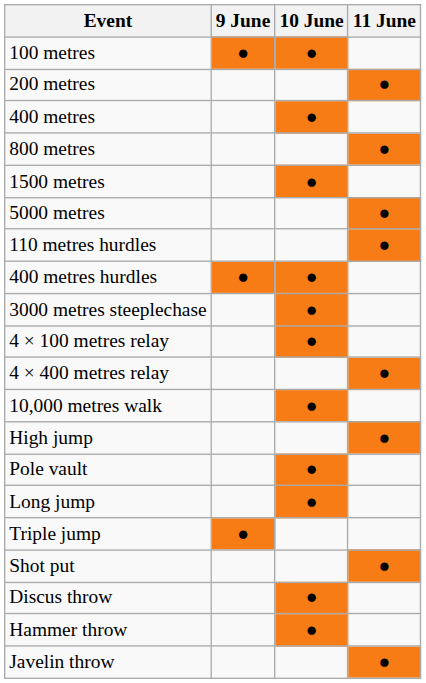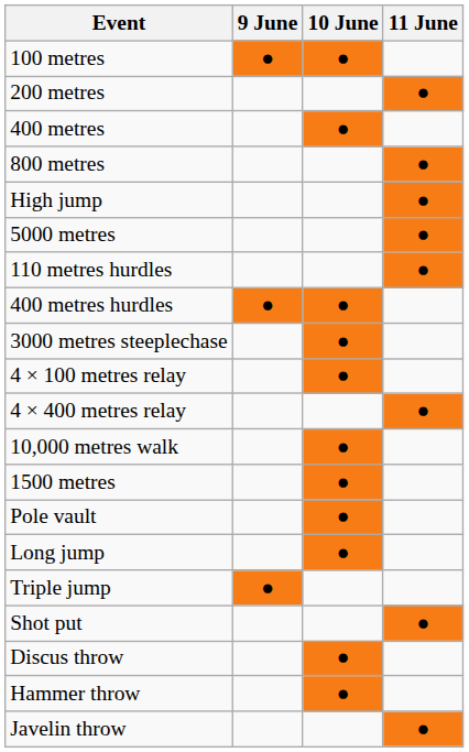 <table class="wikitable" style="text-align:center; font-size:90%">
 <tr>
 <th>Event</th>
 <th>9 June</th>
 <th>10 June</th>
 <th>11 June</th>
 </tr>
 <tr>
 <td align=left>100 metres</td>
 <td bgcolor=F77C16>●</td>
 <td bgcolor=F77C16>●</td>
 <td></td>
 </tr>
 <tr>
 <td align=left>200 metres</td>
 <td></td>
 <td></td>
 <td bgcolor=F77C16>●</td>
 </tr>
 <tr>
 <td align=left>400 metres</td>
 <td></td>
 <td bgcolor=F77C16>●</td>
 <td></td>
 </tr>
 <tr>
 <td align=left>800 metres</td>
 <td></td>
 <td></td>
 <td bgcolor=F77C16>●</td>
 </tr>
 <tr>
-<td align=left>1500 metres</td>
+<td align=left>High jump</td>
+<td></td>
 <td></td>
 <td bgcolor=F77C16>●</td>
-<td></td>
 </tr>
 <tr>
 <td align=left>5000 metres</td>
 <td></td>
 <td></td>
 <td bgcolor=F77C16>●</td>
 </tr>
 <tr>
 <td align=left>110 metres hurdles</td>
 <td></td>
 <td></td>
 <td bgcolor=F77C16>●</td>
 </tr>
 <tr>
 <td align=left>400 metres hurdles</td>
 <td bgcolor=F77C16>●</td>
 <td bgcolor=F77C16>●</td>
 <td></td>
 </tr>
 <tr>
 <td align=left>3000 metres steeplechase</td>
 <td></td>
 <td bgcolor=F77C16>●</td>
 <td></td>
 </tr>
 <tr>
 <td align=left>4 × 100 metres relay</td>
 <td></td>
 <td bgcolor=F77C16>●</td>
 <td></td>
 </tr>
 <tr>
 <td align=left>4 × 400 metres relay</td>
 <td></td>
 <td></td>
 <td bgcolor=F77C16>●</td>
 </tr>
 <tr>
 <td align=left>10,000 metres walk</td>
 <td></td>
 <td bgcolor=F77C16>●</td>
 <td></td>
 </tr>
 <tr>
-<td align=left>High jump</td>
-<td></td>
+<td align=left>1500 metres</td>
 <td></td>
 <td bgcolor=F77C16>●</td>
+<td></td>
 </tr>
 <tr>
 <td align=left>Pole vault</td>
 <td></td>
 <td bgcolor=F77C16>●</td>
 <td></td>
 </tr>
 <tr>
 <td align=left>Long jump</td>
 <td></td>
 <td bgcolor=F77C16>●</td>
 <td></td>
 </tr>
 <tr>
 <td align=left>Triple jump</td>
 <td bgcolor=F77C16>●</td>
 <td></td>
 <td></td>
 </tr>
 <tr>
 <td align=left>Shot put</td>
 <td></td>
 <td></td>
 <td bgcolor=F77C16>●</td>
 </tr>
 <tr>
 <td align=left>Discus throw</td>
 <td></td>
 <td bgcolor=F77C16>●</td>
 <td></td>
 </tr>
 <tr>
 <td align=left>Hammer throw</td>
 <td></td>
 <td bgcolor=F77C16>●</td>
 <td></td>
 </tr>
 <tr>
 <td align=left>Javelin throw</td>
 <td></td>
 <td></td>
 <td bgcolor=F77C16>●</td>
 </tr>
 </table>
